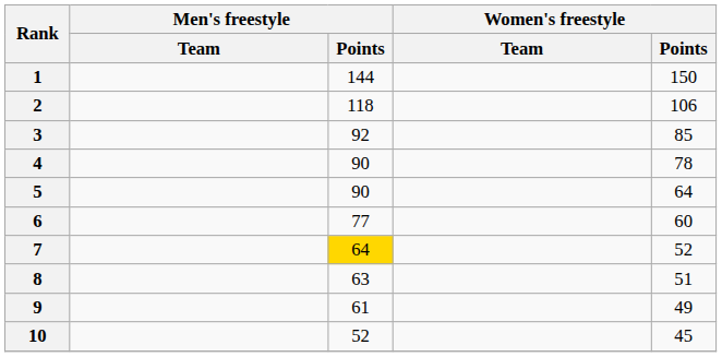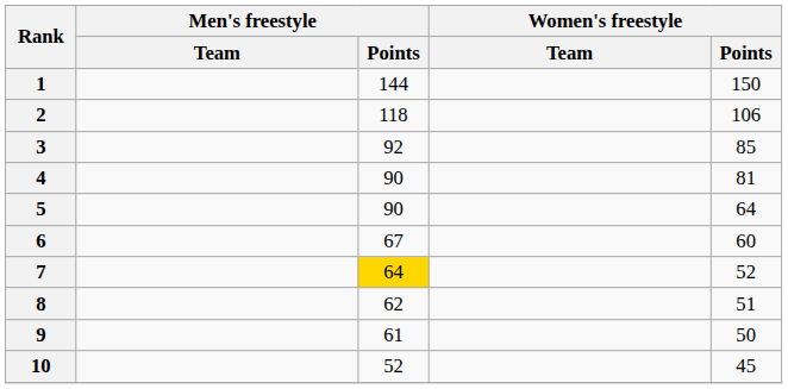 <table class="wikitable" style="text-align:center;">
 <tr>
 <th rowspan="2" width="50">Rank</th>
 <th colspan="2">Men's freestyle</th>
 <th colspan="2">Women's freestyle</th>
 </tr>
 <tr>
 <th width="220">Team</th>
 <th width="50">Points</th>
 <th width="220">Team</th>
 <th width="50">Points</th>
 </tr>
 <tr>
 <th>1</th>
 <td align="left"></td>
 <td>144</td>
 <td align="left"></td>
 <td>150</td>
 </tr>
 <tr>
 <th>2</th>
 <td align="left"></td>
 <td>118</td>
 <td align="left"></td>
 <td>106</td>
 </tr>
 <tr>
 <th>3</th>
 <td align="left"></td>
 <td>92</td>
 <td align="left"></td>
 <td>85</td>
 </tr>
 <tr>
 <th>4</th>
 <td align="left"></td>
 <td>90</td>
 <td align="left"></td>
-<td>78</td>
+<td>81</td>
 </tr>
 <tr>
 <th>5</th>
 <td align="left"></td>
 <td>90</td>
 <td align="left"></td>
 <td>64</td>
 </tr>
 <tr>
 <th>6</th>
 <td align="left"></td>
-<td>77</td>
+<td>67</td>
 <td align="left"></td>
 <td>60</td>
 </tr>
 <tr>
 <th>7</th>
 <td align="left"></td>
 <td style="background: gold;">64</td>
 <td align="left"></td>
 <td>52</td>
 </tr>
 <tr>
 <th>8</th>
 <td align="left"></td>
-<td>63</td>
+<td>62</td>
 <td align="left"></td>
 <td>51</td>
 </tr>
 <tr>
 <th>9</th>
 <td align="left"></td>
 <td>61</td>
 <td align="left"></td>
-<td>49</td>
+<td>50</td>
 </tr>
 <tr>
 <th>10</th>
 <td align="left"></td>
 <td>52</td>
 <td align="left"></td>
 <td>45</td>
 </tr>
 <tr>
 </tr>
 </table>
